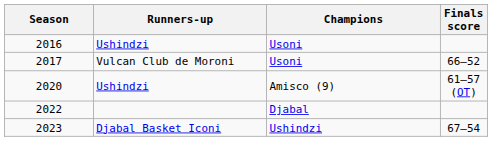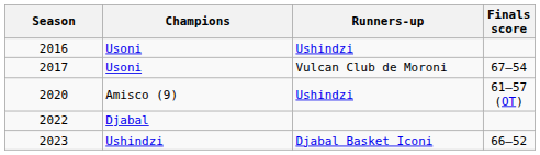 <table class="wikitable">
 <tr>
 <th width=100>Season</th>
+<th width=200>Champions</th>
 <th width=200>Runners-up</th>
-<th width=200>Champions</th>
 <th width=50>Finals score</th>
 </tr>
 <tr>
 <td align="center">2016</td>
+<td><a href='#'>Usoni</a></td>
 <td><a href='#'>Ushindzi</a></td>
-<td><a href='#'>Usoni</a></td>
 <td align="center"></td>
 </tr>
 <tr>
 <td align="center">2017</td>
+<td><a href='#'>Usoni</a></td>
 <td>Vulcan Club de Moroni</td>
-<td><a href='#'>Usoni</a></td>
-<td align="center">66–52</td>
+<td align="center">67–54</td>
 </tr>
 <tr>
 <td align="center">2020</td>
+<td>Amisco (9)</td>
 <td><a href='#'>Ushindzi</a></td>
-<td>Amisco (9)</td>
 <td align="center">61–57 (<a href='#'>OT</a>)</td>
 </tr>
 <tr>
 <td align="center">2022</td>
+<td><a href='#'>Djabal</a></td>
 <td></td>
-<td><a href='#'>Djabal</a></td>
 <td align="center"></td>
 </tr>
 <tr>
 <td align="center">2023</td>
+<td><a href='#'>Ushindzi</a></td>
 <td><a href='#'>Djabal Basket Iconi</a></td>
-<td><a href='#'>Ushindzi</a></td>
-<td align="center">67–54</td>
+<td align="center">66–52</td>
 </tr>
 </table>
